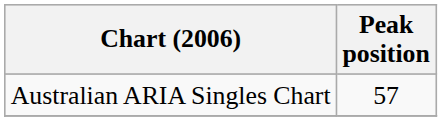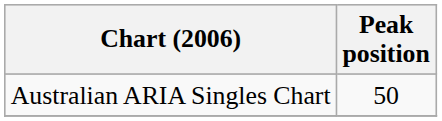 <table class="wikitable">
 <tr>
 <th>Chart (2006)</th>
 <th>Peak<br>position</th>
 </tr>
 <tr>
 <td>Australian ARIA Singles Chart</td>
-<td align="center">57</td>
+<td align="center">50</td>
 </tr>
 <tr>
 </tr>
 <tr>
 </tr>
 <tr>
 </tr>
 </table>
